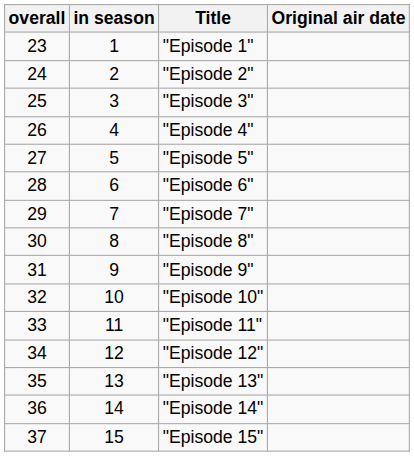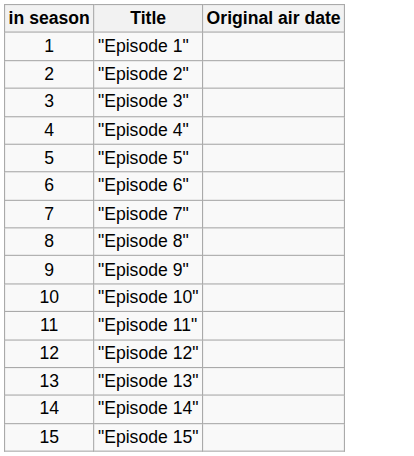 <table class="wikitable" style="text-align:center">
 <tr>
-<th> overall</th>
 <th> in season</th>
 <th>Title</th>
 <th>Original air date</th>
 </tr>
 <tr>
-<td>23</td>
 <td>1</td>
 <td style="text-align:left">"Episode 1"</td>
 <td></td>
 </tr>
 <tr>
-<td>24</td>
 <td>2</td>
 <td style="text-align:left">"Episode 2"</td>
 <td></td>
 </tr>
 <tr>
-<td>25</td>
 <td>3</td>
 <td style="text-align:left">"Episode 3"</td>
 <td></td>
 </tr>
 <tr>
-<td>26</td>
 <td>4</td>
 <td style="text-align:left">"Episode 4"</td>
 <td></td>
 </tr>
 <tr>
-<td>27</td>
 <td>5</td>
 <td style="text-align:left">"Episode 5"</td>
 <td></td>
 </tr>
 <tr>
-<td>28</td>
 <td>6</td>
 <td style="text-align:left">"Episode 6"</td>
 <td></td>
 </tr>
 <tr>
-<td>29</td>
 <td>7</td>
 <td style="text-align:left">"Episode 7"</td>
 <td></td>
 </tr>
 <tr>
-<td>30</td>
 <td>8</td>
 <td style="text-align:left">"Episode 8"</td>
 <td></td>
 </tr>
 <tr>
-<td>31</td>
 <td>9</td>
 <td style="text-align:left">"Episode 9"</td>
 <td></td>
 </tr>
 <tr>
-<td>32</td>
 <td>10</td>
 <td style="text-align:left">"Episode 10"</td>
 <td></td>
 </tr>
 <tr>
-<td>33</td>
 <td>11</td>
 <td style="text-align:left">"Episode 11"</td>
 <td></td>
 </tr>
 <tr>
-<td>34</td>
 <td>12</td>
 <td style="text-align:left">"Episode 12"</td>
 <td></td>
 </tr>
 <tr>
-<td>35</td>
 <td>13</td>
 <td style="text-align:left">"Episode 13"</td>
 <td></td>
 </tr>
 <tr>
-<td>36</td>
 <td>14</td>
 <td style="text-align:left">"Episode 14"</td>
 <td></td>
 </tr>
 <tr>
-<td>37</td>
 <td>15</td>
 <td style="text-align:left">"Episode 15"</td>
 <td></td>
 </tr>
 </table>
